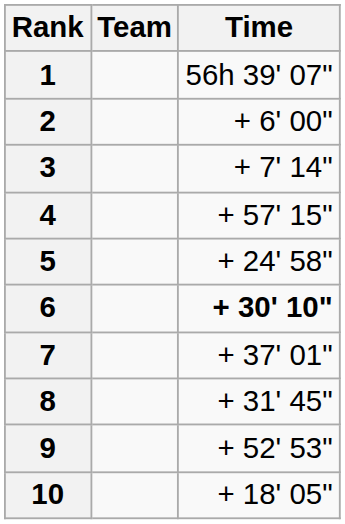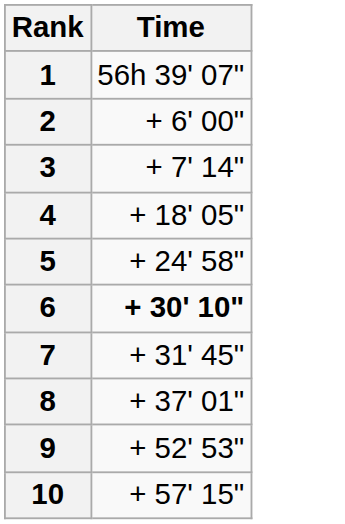 <table class="wikitable" style="margin-bottom:0;">
 <tr>
 <th scope="col">Rank</th>
-<th scope="col">Team</th>
 <th scope="col">Time</th>
 </tr>
 <tr>
 <th scope="row">1</th>
-<td> </td>
 <td align="right">56h 39' 07"</td>
 </tr>
 <tr>
 <th scope="row">2</th>
-<td></td>
 <td align="right">+ 6' 00"</td>
 </tr>
 <tr>
 <th scope="row">3</th>
-<td></td>
 <td align="right">+ 7' 14"</td>
 </tr>
 <tr>
 <th scope="row">4</th>
-<td></td>
-<td align="right">+ 57' 15"</td>
+<td align="right">+ 18' 05"</td>
 </tr>
 <tr>
 <th scope="row">5</th>
-<td></td>
 <td align="right">+ 24' 58"</td>
 </tr>
 <tr>
 <th scope="row">6</th>
-<td></td>
 <td align="right"><strong>+ 30' 10"</strong></td>
 </tr>
 <tr>
 <th scope="row">7</th>
-<td></td>
+<td align="right">+ 31' 45"</td>
+</tr>
+<tr>
+<th scope="row">8</th>
 <td align="right">+ 37' 01"</td>
 </tr>
 <tr>
-<th scope="row">8</th>
-<td></td>
-<td align="right">+ 31' 45"</td>
-</tr>
-<tr>
 <th scope="row">9</th>
-<td></td>
 <td align="right">+ 52' 53"</td>
 </tr>
 <tr>
 <th scope="row">10</th>
-<td></td>
-<td align="right">+ 18' 05"</td>
+<td align="right">+ 57' 15"</td>
 </tr>
 </table>
